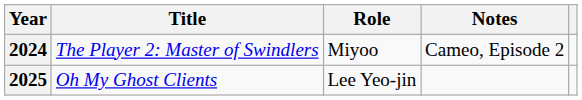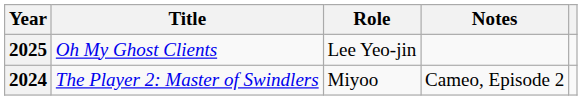 <table class="wikitable plainrowheaders">
 <tr>
 <th scope="col">Year</th>
 <th scope="col">Title</th>
 <th scope="col">Role</th>
 <th scope="col">Notes</th>
 <th scope="col" class="unsortable"></th>
 </tr>
 <tr>
+<th scope="row">2025</th>
+<td><em><a href='#'>Oh My Ghost Clients</a></em></td>
+<td>Lee Yeo-jin</td>
+<td></td>
+<td style="text-align: center"></td>
+</tr>
+<tr>
 <th scope="row">2024</th>
 <td><em><a href='#'>The Player 2: Master of Swindlers</a></em></td>
 <td>Miyoo</td>
 <td>Cameo, Episode 2</td>
 <td style="text-align:center"></td>
 </tr>
-<tr>
-<th scope="row">2025</th>
-<td><em><a href='#'>Oh My Ghost Clients</a></em></td>
-<td>Lee Yeo-jin</td>
-<td></td>
-<td style="text-align: center"></td>
-</tr>
 </table>
